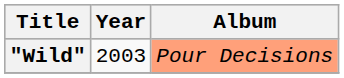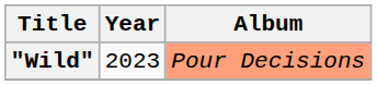 <table class="wikitable plainrowheaders" style="text-align:center;" border="1">
 <tr>
 <th>Title</th>
 <th>Year</th>
 <th>Album</th>
 </tr>
 <tr>
 <th scope="row">"Wild" </th>
-<td>2003</td>
+<td>2023</td>
 <td style="background: lightsalmon;"><em>Pour Decisions</em></td>
 </tr>
 <tr>
 </tr>
 </table>
